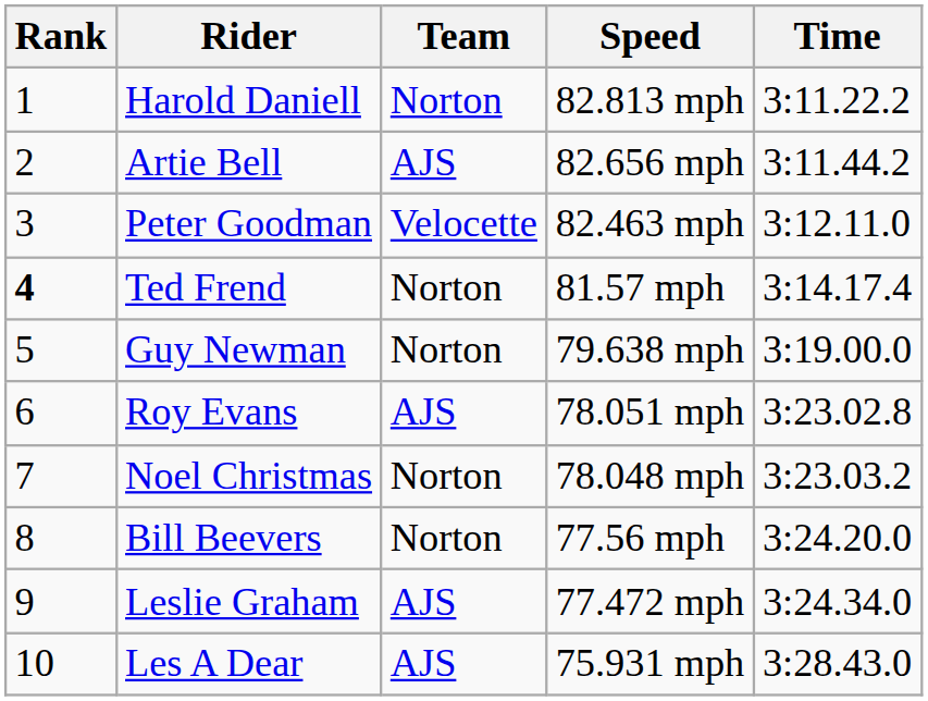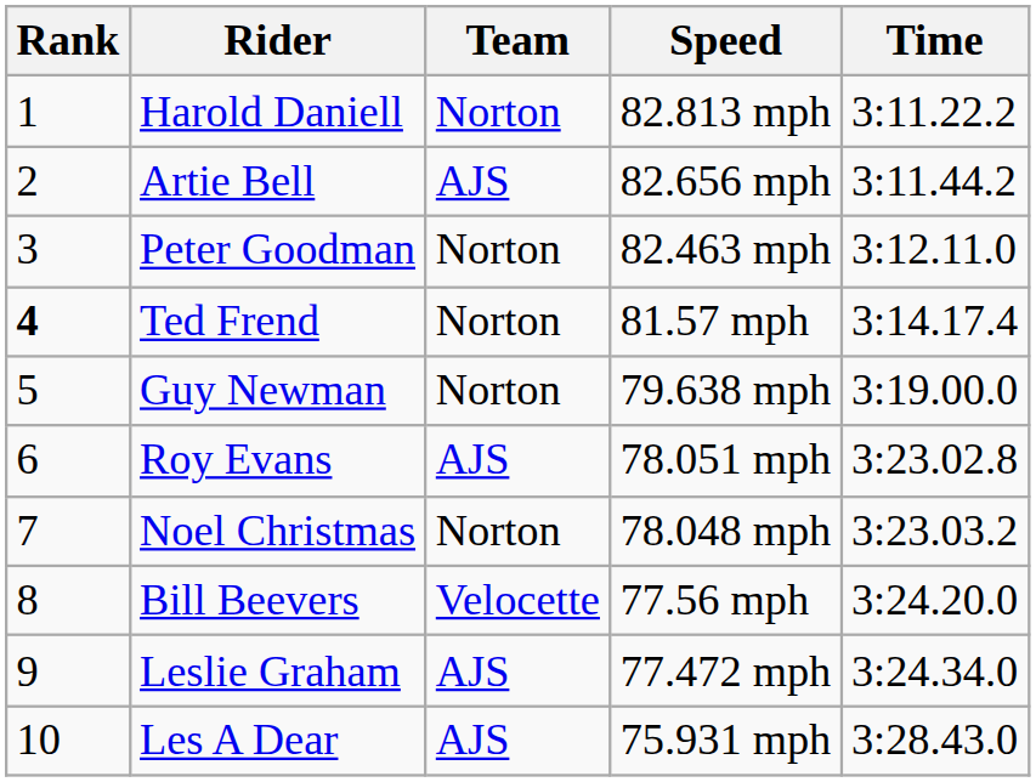 <table class="wikitable">
 <tr style="background:#efefef;">
 <th>Rank</th>
 <th>Rider</th>
 <th>Team</th>
 <th>Speed</th>
 <th>Time</th>
 </tr>
 <tr>
 <td>1</td>
 <td> <a href='#'>Harold Daniell</a></td>
 <td><a href='#'>Norton</a></td>
 <td>82.813 mph</td>
 <td>3:11.22.2</td>
 </tr>
 <tr>
 <td>2</td>
 <td> <a href='#'>Artie Bell</a></td>
 <td><a href='#'>AJS</a></td>
 <td>82.656 mph</td>
 <td>3:11.44.2</td>
 </tr>
 <tr>
 <td>3</td>
 <td> <a href='#'>Peter Goodman</a></td>
-<td><a href='#'>Velocette</a></td>
+<td>Norton</td>
 <td>82.463 mph</td>
 <td>3:12.11.0</td>
 </tr>
 <tr>
 <td><strong>4</strong></td>
 <td> <a href='#'>Ted Frend</a></td>
 <td>Norton</td>
 <td>81.57 mph</td>
 <td>3:14.17.4</td>
 </tr>
 <tr>
 <td>5</td>
 <td> <a href='#'>Guy Newman</a></td>
 <td>Norton</td>
 <td>79.638 mph</td>
 <td>3:19.00.0</td>
 </tr>
 <tr>
 <td>6</td>
 <td> <a href='#'>Roy Evans</a></td>
 <td><a href='#'>AJS</a></td>
 <td>78.051 mph</td>
 <td>3:23.02.8</td>
 </tr>
 <tr>
 <td>7</td>
 <td> <a href='#'>Noel Christmas</a></td>
 <td>Norton</td>
 <td>78.048 mph</td>
 <td>3:23.03.2</td>
 </tr>
 <tr>
 <td>8</td>
 <td> <a href='#'>Bill Beevers</a></td>
-<td>Norton</td>
+<td><a href='#'>Velocette</a></td>
 <td>77.56 mph</td>
 <td>3:24.20.0</td>
 </tr>
 <tr>
 <td>9</td>
 <td> <a href='#'>Leslie Graham</a></td>
 <td><a href='#'>AJS</a></td>
 <td>77.472 mph</td>
 <td>3:24.34.0</td>
 </tr>
 <tr>
 <td>10</td>
 <td> <a href='#'>Les A Dear</a></td>
 <td><a href='#'>AJS</a></td>
 <td>75.931 mph</td>
 <td>3:28.43.0</td>
 </tr>
 </table>
